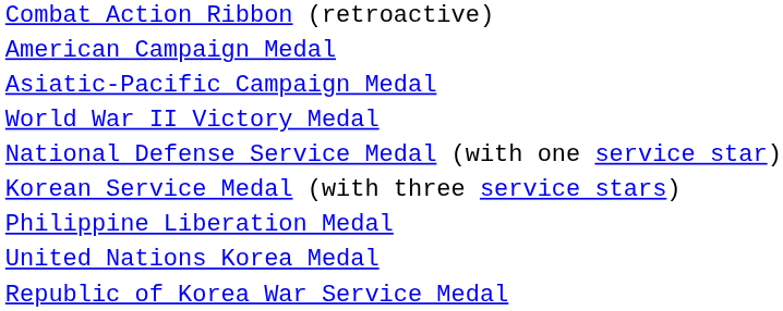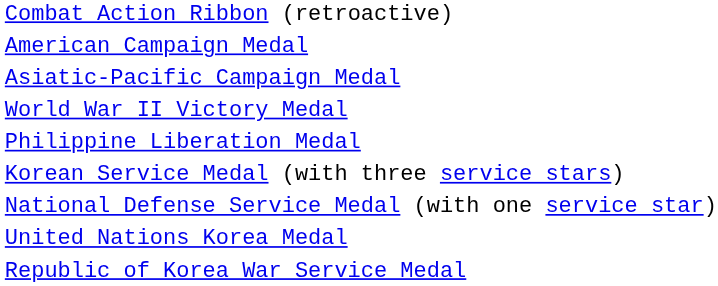 <table>
 <tr>
 <td></td>
 <td><a href='#'>Combat Action Ribbon</a> (retroactive)</td>
 </tr>
 <tr>
 <td></td>
 <td><a href='#'>American Campaign Medal</a></td>
 </tr>
 <tr>
 <td></td>
 <td><a href='#'>Asiatic-Pacific Campaign Medal</a></td>
 </tr>
 <tr>
 <td></td>
 <td><a href='#'>World War II Victory Medal</a></td>
 </tr>
 <tr>
 <td></td>
-<td><a href='#'>National Defense Service Medal</a> (with one <a href='#'>service star</a>)</td>
+<td><a href='#'>Philippine Liberation Medal</a></td>
 </tr>
 <tr>
 <td></td>
 <td><a href='#'>Korean Service Medal</a> (with three <a href='#'>service stars</a>)</td>
 </tr>
 <tr>
 <td></td>
-<td><a href='#'>Philippine Liberation Medal</a></td>
+<td><a href='#'>National Defense Service Medal</a> (with one <a href='#'>service star</a>)</td>
 </tr>
 <tr>
 <td></td>
 <td><a href='#'>United Nations Korea Medal</a></td>
 </tr>
 <tr>
 <td></td>
 <td><a href='#'>Republic of Korea War Service Medal</a></td>
 </tr>
 </table>
